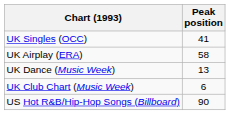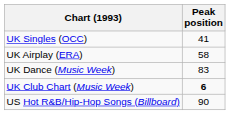 <table class="wikitable sortable plainrowheaders">
 <tr>
 <th>Chart (1993)</th>
 <th>Peak<br>position</th>
 </tr>
 <tr>
 <td><a href='#'>UK Singles</a> (<a href='#'>OCC</a>)</td>
 <td align="center">41</td>
 </tr>
 <tr>
 <td>UK Airplay (<a href='#'>ERA</a>)</td>
 <td align="center">58</td>
 </tr>
 <tr>
 <td>UK Dance (<em><a href='#'>Music Week</a></em>)</td>
-<td align="center">13</td>
+<td align="center">83</td>
 </tr>
 <tr>
 <td><a href='#'>UK Club Chart</a> (<em><a href='#'>Music Week</a></em>)</td>
-<td align="center">6</td>
+<td align="center"><strong>6</strong></td>
 </tr>
 <tr>
 <td>US <a href='#'>Hot R&B/Hip-Hop Songs (<em>Billboard</em>)</a></td>
 <td align="center">90</td>
 </tr>
 </table>
